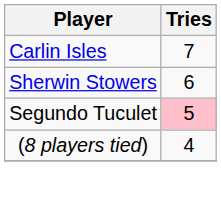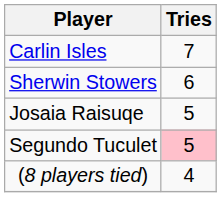 <table class="wikitable sortable">
 <tr>
 <th>Player</th>
 <th>Tries</th>
 </tr>
 <tr>
 <td> <a href='#'>Carlin Isles</a></td>
 <td align=center>7</td>
 </tr>
 <tr>
 <td> <a href='#'>Sherwin Stowers</a></td>
 <td align=center>6</td>
 </tr>
 <tr>
+<td> Josaia Raisuqe</td>
+<td align=center>5</td>
+</tr>
+<tr>
 <td> Segundo Tuculet</td>
 <td align=center style="background: pink;">5</td>
 </tr>
 <tr>
 <td align=center>(<em>8 players tied</em>)</td>
 <td align=center>4</td>
 </tr>
 <tr>
 </tr>
 </table>
